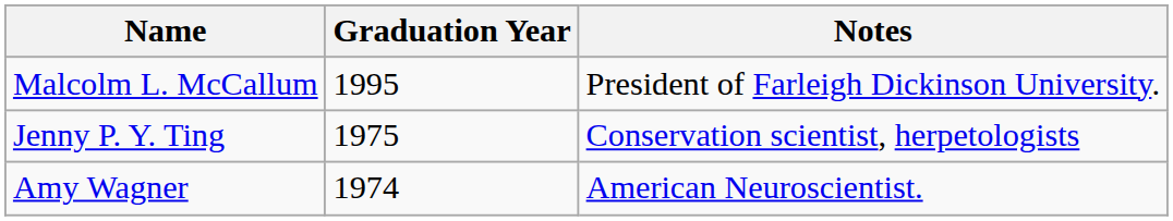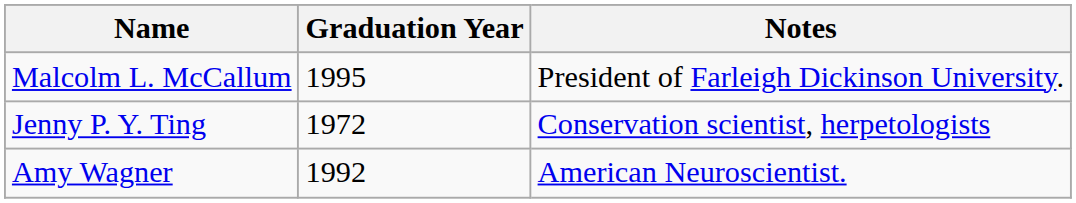 <table class="wikitable sortable">
 <tr>
 <th>Name</th>
 <th>Graduation Year</th>
 <th>Notes</th>
 </tr>
 <tr>
 <td><a href='#'>Malcolm L. McCallum</a></td>
 <td>1995</td>
 <td>President of <a href='#'>Farleigh Dickinson University</a>.</td>
 </tr>
 <tr>
 <td><a href='#'>Jenny P. Y. Ting</a></td>
-<td>1975</td>
+<td>1972</td>
 <td><a href='#'>Conservation scientist</a>, <a href='#'>herpetologists</a></td>
 </tr>
 <tr>
 <td><a href='#'>Amy Wagner</a></td>
-<td>1974</td>
+<td>1992</td>
 <td><a href='#'>American Neuroscientist.</a></td>
 </tr>
 </table>
